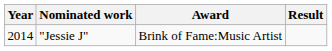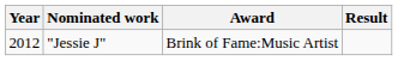 <table class="wikitable">
 <tr>
 <th>Year</th>
 <th>Nominated work</th>
 <th>Award</th>
 <th>Result</th>
 </tr>
 <tr>
-<td>2014</td>
+<td>2012</td>
 <td>"Jessie J"</td>
 <td>Brink of Fame:Music Artist</td>
 <td></td>
 </tr>
 </table>
